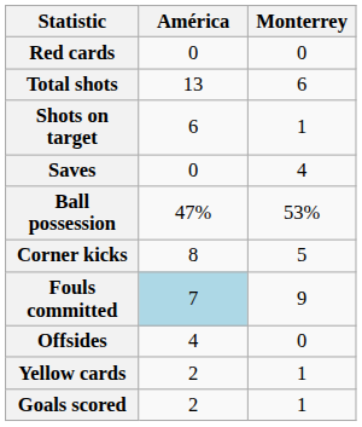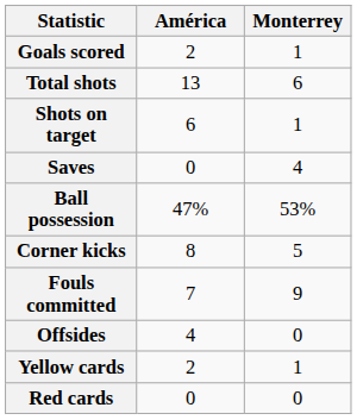 <table class="wikitable plainrowheaders" style="text-align:center">
 <tr>
 <th scope="col" style="width:100px">Statistic</th>
 <th scope="col" style="width:80px">América</th>
 <th scope="col" style="width:80px">Monterrey</th>
 </tr>
 <tr>
-<th scope=row>Red cards</th>
-<td>0</td>
-<td>0</td>
+<th scope=row>Goals scored</th>
+<td>2</td>
+<td>1</td>
 </tr>
 <tr>
 <th scope=row>Total shots</th>
 <td>13</td>
 <td>6</td>
 </tr>
 <tr>
 <th scope=row>Shots on target</th>
 <td>6</td>
 <td>1</td>
 </tr>
 <tr>
 <th scope=row>Saves</th>
 <td>0</td>
 <td>4</td>
 </tr>
 <tr>
 <th scope=row>Ball possession</th>
 <td>47%</td>
 <td>53%</td>
 </tr>
 <tr>
 <th scope=row>Corner kicks</th>
 <td>8</td>
 <td>5</td>
 </tr>
 <tr>
 <th scope=row>Fouls committed</th>
-<td style="background: lightblue;">7</td>
+<td>7</td>
 <td>9</td>
 </tr>
 <tr>
 <th scope=row>Offsides</th>
 <td>4</td>
 <td>0</td>
 </tr>
 <tr>
 <th scope=row>Yellow cards</th>
 <td>2</td>
 <td>1</td>
 </tr>
 <tr>
-<th scope=row>Goals scored</th>
-<td>2</td>
-<td>1</td>
+<th scope=row>Red cards</th>
+<td>0</td>
+<td>0</td>
 </tr>
 </table>
